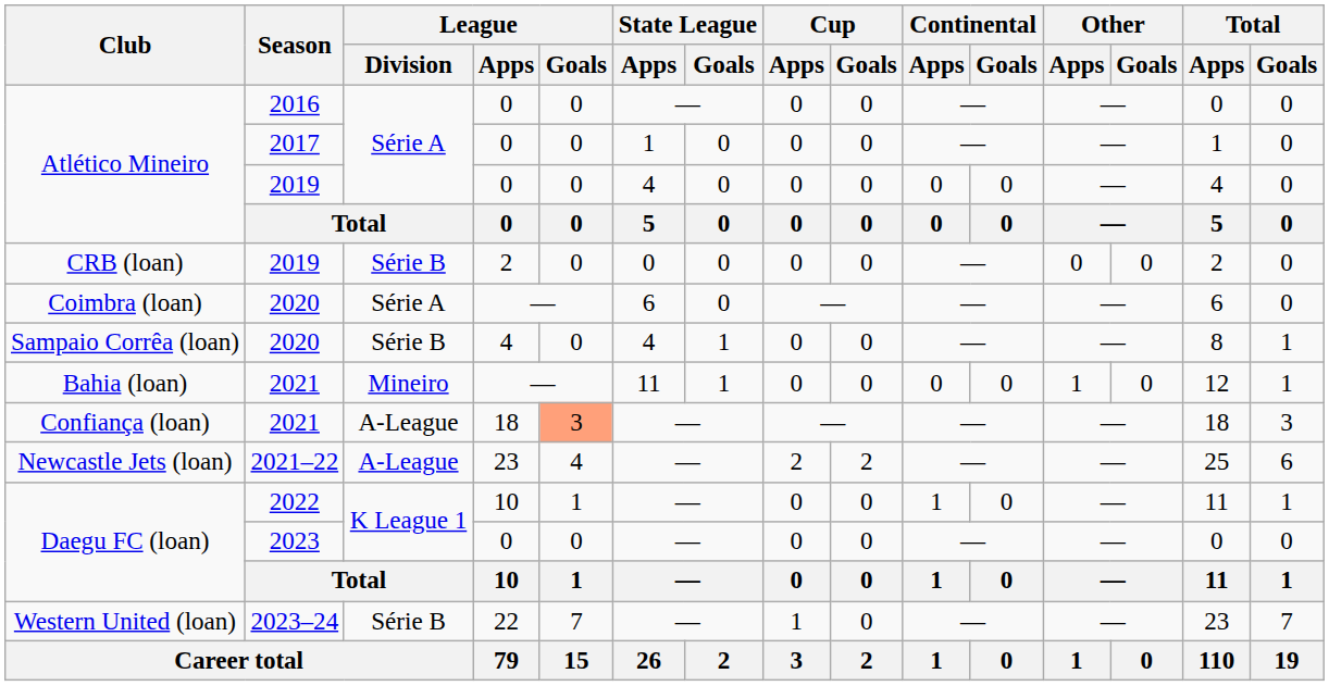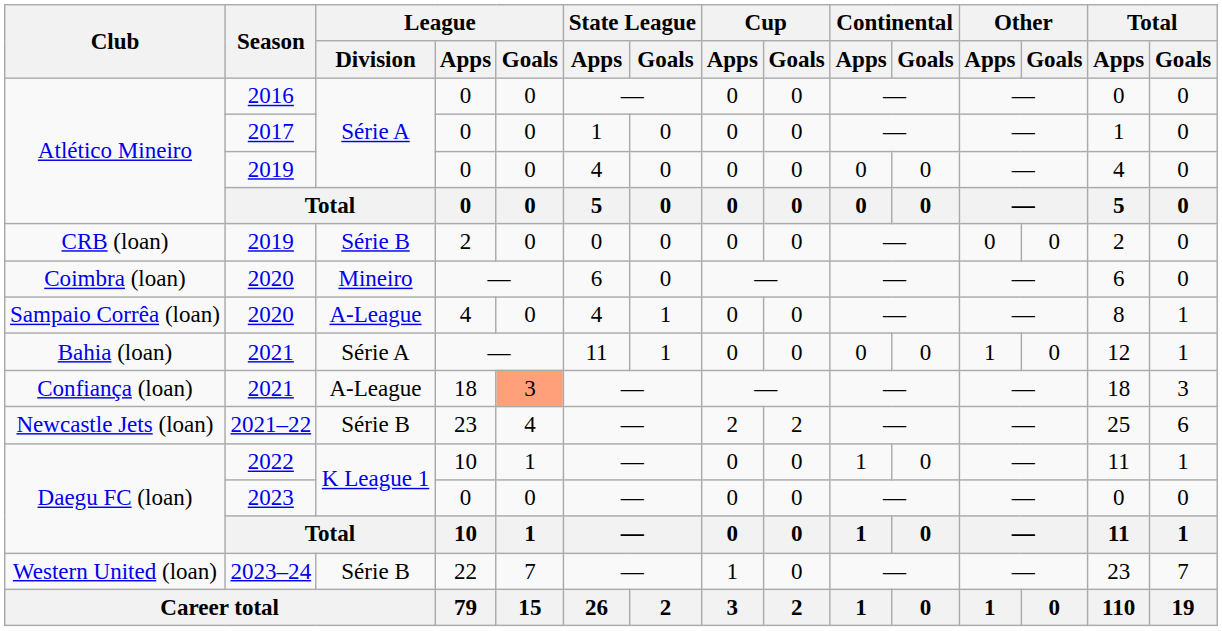 <table class="wikitable" style="text-align: center">
 <tr>
 <th rowspan="2">Club</th>
 <th rowspan="2">Season</th>
 <th colspan="3">League</th>
 <th colspan="2">State League</th>
 <th colspan="2">Cup</th>
 <th colspan="2">Continental</th>
 <th colspan="2">Other</th>
 <th colspan="2">Total</th>
 </tr>
 <tr>
 <th>Division</th>
 <th>Apps</th>
 <th>Goals</th>
 <th>Apps</th>
 <th>Goals</th>
 <th>Apps</th>
 <th>Goals</th>
 <th>Apps</th>
 <th>Goals</th>
 <th>Apps</th>
 <th>Goals</th>
 <th>Apps</th>
 <th>Goals</th>
 </tr>
 <tr>
 <td rowspan="4"><a href='#'>Atlético Mineiro</a></td>
 <td><a href='#'>2016</a></td>
 <td rowspan="3"><a href='#'>Série A</a></td>
 <td>0</td>
 <td>0</td>
 <td colspan="2">—</td>
 <td>0</td>
 <td>0</td>
 <td colspan="2">—</td>
 <td colspan="2">—</td>
 <td>0</td>
 <td>0</td>
 </tr>
 <tr>
 <td><a href='#'>2017</a></td>
 <td>0</td>
 <td>0</td>
 <td>1</td>
 <td>0</td>
 <td>0</td>
 <td>0</td>
 <td colspan="2">—</td>
 <td colspan="2">—</td>
 <td>1</td>
 <td>0</td>
 </tr>
 <tr>
 <td><a href='#'>2019</a></td>
 <td>0</td>
 <td>0</td>
 <td>4</td>
 <td>0</td>
 <td>0</td>
 <td>0</td>
 <td>0</td>
 <td>0</td>
 <td colspan="2">—</td>
 <td>4</td>
 <td>0</td>
 </tr>
 <tr>
 <th colspan="2">Total</th>
 <th>0</th>
 <th>0</th>
 <th>5</th>
 <th>0</th>
 <th>0</th>
 <th>0</th>
 <th>0</th>
 <th>0</th>
 <th colspan="2">—</th>
 <th>5</th>
 <th>0</th>
 </tr>
 <tr>
 <td><a href='#'>CRB</a> (loan)</td>
 <td><a href='#'>2019</a></td>
 <td><a href='#'>Série B</a></td>
 <td>2</td>
 <td>0</td>
 <td>0</td>
 <td>0</td>
 <td>0</td>
 <td>0</td>
 <td colspan="2">—</td>
 <td>0</td>
 <td>0</td>
 <td>2</td>
 <td>0</td>
 </tr>
 <tr>
 <td><a href='#'>Coimbra</a> (loan)</td>
 <td><a href='#'>2020</a></td>
-<td>Série A</td>
+<td><a href='#'>Mineiro</a></td>
 <td colspan="2">—</td>
 <td>6</td>
 <td>0</td>
 <td colspan="2">—</td>
 <td colspan="2">—</td>
 <td colspan="2">—</td>
 <td>6</td>
 <td>0</td>
 </tr>
 <tr>
 <td><a href='#'>Sampaio Corrêa</a> (loan)</td>
 <td><a href='#'>2020</a></td>
-<td>Série B</td>
+<td><a href='#'>A-League</a></td>
 <td>4</td>
 <td>0</td>
 <td>4</td>
 <td>1</td>
 <td>0</td>
 <td>0</td>
 <td colspan="2">—</td>
 <td colspan="2">—</td>
 <td>8</td>
 <td>1</td>
 </tr>
 <tr>
 <td><a href='#'>Bahia</a> (loan)</td>
 <td><a href='#'>2021</a></td>
-<td><a href='#'>Mineiro</a></td>
+<td>Série A</td>
 <td colspan="2">—</td>
 <td>11</td>
 <td>1</td>
 <td>0</td>
 <td>0</td>
 <td>0</td>
 <td>0</td>
 <td>1</td>
 <td>0</td>
 <td>12</td>
 <td>1</td>
 </tr>
 <tr>
 <td><a href='#'>Confiança</a> (loan)</td>
 <td><a href='#'>2021</a></td>
 <td>A-League</td>
 <td>18</td>
 <td style="background: lightsalmon;">3</td>
 <td colspan="2">—</td>
 <td colspan="2">—</td>
 <td colspan="2">—</td>
 <td colspan="2">—</td>
 <td>18</td>
 <td>3</td>
 </tr>
 <tr>
 <td><a href='#'>Newcastle Jets</a> (loan)</td>
 <td><a href='#'>2021–22</a></td>
-<td><a href='#'>A-League</a></td>
+<td>Série B</td>
 <td>23</td>
 <td>4</td>
 <td colspan="2">—</td>
 <td>2</td>
 <td>2</td>
 <td colspan="2">—</td>
 <td colspan="2">—</td>
 <td>25</td>
 <td>6</td>
 </tr>
 <tr>
 <td rowspan="3"><a href='#'>Daegu FC</a> (loan)</td>
 <td><a href='#'>2022</a></td>
 <td rowspan="2"><a href='#'>K League 1</a></td>
 <td>10</td>
 <td>1</td>
 <td colspan="2">—</td>
 <td>0</td>
 <td>0</td>
 <td>1</td>
 <td>0</td>
 <td colspan="2">—</td>
 <td>11</td>
 <td>1</td>
 </tr>
 <tr>
 <td><a href='#'>2023</a></td>
 <td>0</td>
 <td>0</td>
 <td colspan="2">—</td>
 <td>0</td>
 <td>0</td>
 <td colspan="2">—</td>
 <td colspan="2">—</td>
 <td>0</td>
 <td>0</td>
 </tr>
 <tr>
 <th colspan="2">Total</th>
 <th>10</th>
 <th>1</th>
 <th colspan="2">—</th>
 <th>0</th>
 <th>0</th>
 <th>1</th>
 <th>0</th>
 <th colspan="2">—</th>
 <th>11</th>
 <th>1</th>
 </tr>
 <tr>
 <td><a href='#'>Western United</a> (loan)</td>
 <td><a href='#'>2023–24</a></td>
 <td>Série B</td>
 <td>22</td>
 <td>7</td>
 <td colspan="2">—</td>
 <td>1</td>
 <td>0</td>
 <td colspan="2">—</td>
 <td colspan="2">—</td>
 <td>23</td>
 <td>7</td>
 </tr>
 <tr>
 <th colspan="3">Career total</th>
 <th>79</th>
 <th>15</th>
 <th>26</th>
 <th>2</th>
 <th>3</th>
 <th>2</th>
 <th>1</th>
 <th>0</th>
 <th>1</th>
 <th>0</th>
 <th>110</th>
 <th>19</th>
 </tr>
 </table>
